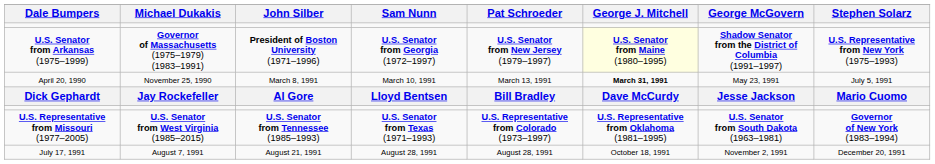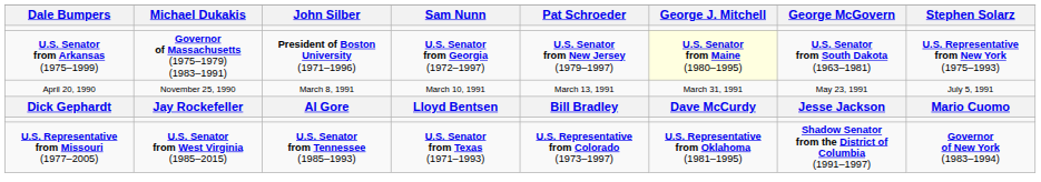 <table class="wikitable" style="font-size:90%;">
 <tr>
 </tr>
 <tr style="text-align:center">
 <th scope="col" style="width:10em; font-size:120%;"><a href='#'>Dale Bumpers</a></th>
 <th scope="col" style="width:10em; font-size:120%;"><a href='#'>Michael Dukakis</a></th>
 <th scope="col" style="width:10em; font-size:120%;"><a href='#'>John Silber</a></th>
 <th scope="col" style="width:10em; font-size:120%;"><a href='#'>Sam Nunn</a></th>
 <th scope="col" style="width:10em; font-size:120%;"><a href='#'>Pat Schroeder</a></th>
 <th scope="col" style="width:10em; font-size:120%;"><a href='#'>George J. Mitchell</a></th>
 <th scope="col" style="width:10em; font-size:120%;"><a href='#'>George McGovern</a></th>
 <th scope="col" style="width:10em; font-size:120%;"><a href='#'>Stephen Solarz</a></th>
 </tr>
 <tr style="text-align:center">
 <td></td>
 <td></td>
 <td></td>
 <td></td>
 <td></td>
 <td></td>
 <td></td>
 <td></td>
 </tr>
 <tr style="text-align:center">
 <td><strong><a href='#'>U.S. Senator</a><br>from <a href='#'>Arkansas</a></strong><br>(1975–1999)</td>
 <td><strong><a href='#'>Governor</a><br>of <a href='#'>Massachusetts</a></strong><br>(1975–1979)<br>(1983–1991)</td>
 <td><strong>President of <a href='#'>Boston University</a></strong><br>(1971–1996)</td>
 <td><strong><a href='#'>U.S. Senator</a><br>from <a href='#'>Georgia</a></strong><br>(1972–1997)</td>
 <td><strong><a href='#'>U.S. Senator</a><br>from <a href='#'>New Jersey</a></strong><br>(1979–1997)</td>
 <td style="background: lightyellow;"><strong><a href='#'>U.S. Senator</a><br>from <a href='#'>Maine</a></strong><br>(1980–1995)</td>
-<td><strong><a href='#'>Shadow Senator</a><br>from the <a href='#'>District of Columbia</a></strong><br>(1991–1997)</td>
+<td><strong><a href='#'>U.S. Senator</a><br>from <a href='#'>South Dakota</a></strong><br>(1963–1981)</td>
 <td><strong><a href='#'>U.S. Representative</a><br>from <a href='#'>New York</a></strong><br>(1975–1993)</td>
 </tr>
 <tr style="text-align:center">
 <td><small>April 20, 1990</small></td>
 <td><small>November 25, 1990</small></td>
 <td><small>March 8, 1991</small></td>
 <td><small>March 10, 1991</small></td>
 <td><small>March 13, 1991</small></td>
-<td><strong><small>March 31, 1991</small></strong></td>
+<td><small>March 31, 1991</small></td>
 <td><small>May 23, 1991</small></td>
 <td><small>July 5, 1991</small></td>
 </tr>
 <tr style="text-align:center">
 <th scope="col" style="width:10em; font-size:120%;"><a href='#'>Dick Gephardt</a></th>
 <th scope="col" style="width:10em; font-size:120%;"><a href='#'>Jay Rockefeller</a></th>
 <th scope="col" style="width:10em; font-size:120%;"><a href='#'>Al Gore</a></th>
 <th scope="col" style="width:10em; font-size:120%;"><a href='#'>Lloyd Bentsen</a></th>
 <th scope="col" style="width:10em; font-size:120%;"><a href='#'>Bill Bradley</a></th>
 <th scope="col" style="width:10em; font-size:120%;"><a href='#'>Dave McCurdy</a></th>
 <th scope="col" style="width:10em; font-size:120%;"><a href='#'>Jesse Jackson</a></th>
 <th scope="col" style="width:10em; font-size:120%;"><a href='#'>Mario Cuomo</a></th>
 </tr>
 <tr style="text-align:center">
 <td></td>
 <td></td>
 <td></td>
 <td></td>
 <td></td>
 <td></td>
 <td></td>
 <td></td>
 </tr>
 <tr style="text-align:center">
 <td><strong><a href='#'>U.S. Representative</a><br>from <a href='#'>Missouri</a></strong><br>(1977–2005)</td>
 <td><strong><a href='#'>U.S. Senator</a><br>from <a href='#'>West Virginia</a></strong><br>(1985–2015)</td>
 <td><strong><a href='#'>U.S. Senator</a><br>from <a href='#'>Tennessee</a></strong><br>(1985–1993)</td>
 <td><strong><a href='#'>U.S. Senator</a><br>from <a href='#'>Texas</a></strong><br>(1971–1993)</td>
 <td><strong><a href='#'>U.S. Representative</a><br>from <a href='#'>Colorado</a></strong><br>(1973–1997)</td>
 <td><strong><a href='#'>U.S. Representative</a><br>from <a href='#'>Oklahoma</a></strong><br>(1981–1995)</td>
-<td><strong><a href='#'>U.S. Senator</a><br>from <a href='#'>South Dakota</a></strong><br>(1963–1981)</td>
+<td><strong><a href='#'>Shadow Senator</a><br>from the <a href='#'>District of Columbia</a></strong><br>(1991–1997)</td>
 <td><strong><a href='#'>Governor<br>of New York</a></strong><br>(1983–1994)</td>
 </tr>
-<tr style="text-align:center">
-<td><small>July 17, 1991</small></td>
-<td><small>August 7, 1991</small></td>
-<td><small>August 21, 1991</small></td>
-<td><small>August 28, 1991</small></td>
-<td><small>August 28, 1991</small></td>
-<td><small>October 18, 1991</small></td>
-<td><small>November 2, 1991</small></td>
-<td><small>December 20, 1991</small></td>
-</tr>
 </table>
